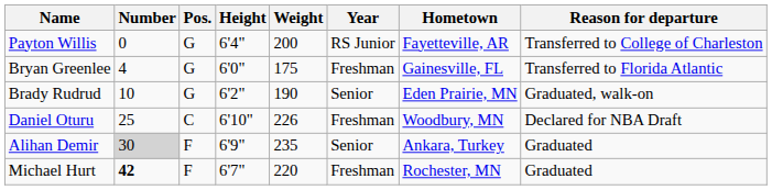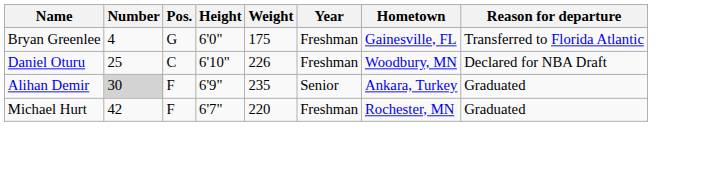 <table class="wikitable sortable" border="1">
 <tr>
 <th>Name</th>
 <th>Number</th>
 <th>Pos.</th>
 <th>Height</th>
 <th>Weight</th>
 <th>Year</th>
 <th>Hometown</th>
 <th class="unsortable">Reason for departure</th>
 </tr>
 <tr>
-<td><a href='#'>Payton Willis</a></td>
-<td>0</td>
-<td>G</td>
-<td>6'4"</td>
-<td>200</td>
-<td>RS Junior</td>
-<td><a href='#'>Fayetteville, AR</a></td>
-<td>Transferred to <a href='#'>College of Charleston</a></td>
-</tr>
-<tr>
 <td>Bryan Greenlee</td>
 <td>4</td>
 <td>G</td>
 <td>6'0"</td>
 <td>175</td>
 <td>Freshman</td>
 <td><a href='#'>Gainesville, FL</a></td>
 <td>Transferred to <a href='#'>Florida Atlantic</a></td>
-</tr>
-<tr>
-<td>Brady Rudrud</td>
-<td>10</td>
-<td>G</td>
-<td>6'2"</td>
-<td>190</td>
-<td>Senior</td>
-<td><a href='#'>Eden Prairie, MN</a></td>
-<td>Graduated, walk-on</td>
 </tr>
 <tr>
 <td><a href='#'>Daniel Oturu</a></td>
 <td>25</td>
 <td>C</td>
 <td>6'10"</td>
 <td>226</td>
 <td>Freshman</td>
 <td><a href='#'>Woodbury, MN</a></td>
 <td>Declared for NBA Draft</td>
 </tr>
 <tr>
 <td><a href='#'>Alihan Demir</a></td>
 <td style="background: lightgrey;">30</td>
 <td>F</td>
 <td>6'9"</td>
 <td>235</td>
 <td>Senior</td>
 <td><a href='#'>Ankara, Turkey</a></td>
 <td>Graduated</td>
 </tr>
 <tr>
 <td>Michael Hurt</td>
-<td><strong>42</strong></td>
+<td>42</td>
 <td>F</td>
 <td>6'7"</td>
 <td>220</td>
 <td>Freshman</td>
 <td><a href='#'>Rochester, MN</a></td>
 <td>Graduated</td>
 </tr>
 </table>
